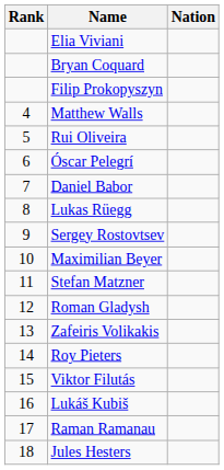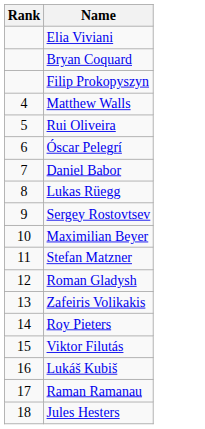 <table class="wikitable sortable" style="text-align:center">
 <tr>
 <th>Rank</th>
 <th>Name</th>
-<th>Nation</th>
 </tr>
 <tr>
 <td></td>
 <td align=left><a href='#'>Elia Viviani</a></td>
-<td align=left></td>
 </tr>
 <tr>
 <td></td>
 <td align=left><a href='#'>Bryan Coquard</a></td>
-<td align=left></td>
 </tr>
 <tr>
 <td></td>
 <td align=left><a href='#'>Filip Prokopyszyn</a></td>
-<td align=left></td>
 </tr>
 <tr>
 <td>4</td>
 <td align=left><a href='#'>Matthew Walls</a></td>
-<td align=left></td>
 </tr>
 <tr>
 <td>5</td>
 <td align=left><a href='#'>Rui Oliveira</a></td>
-<td align=left></td>
 </tr>
 <tr>
 <td>6</td>
 <td align=left><a href='#'>Óscar Pelegrí</a></td>
-<td align=left></td>
 </tr>
 <tr>
 <td>7</td>
 <td align=left><a href='#'>Daniel Babor</a></td>
-<td align=left></td>
 </tr>
 <tr>
 <td>8</td>
 <td align=left><a href='#'>Lukas Rüegg</a></td>
-<td align=left></td>
 </tr>
 <tr>
 <td>9</td>
 <td align=left><a href='#'>Sergey Rostovtsev</a></td>
-<td align=left></td>
 </tr>
 <tr>
 <td>10</td>
 <td align=left><a href='#'>Maximilian Beyer</a></td>
-<td align=left></td>
 </tr>
 <tr>
 <td>11</td>
 <td align=left><a href='#'>Stefan Matzner</a></td>
-<td align=left></td>
 </tr>
 <tr>
 <td>12</td>
 <td align=left><a href='#'>Roman Gladysh</a></td>
-<td align=left></td>
 </tr>
 <tr>
 <td>13</td>
 <td align=left><a href='#'>Zafeiris Volikakis</a></td>
-<td align=left></td>
 </tr>
 <tr>
 <td>14</td>
 <td align=left><a href='#'>Roy Pieters</a></td>
-<td align=left></td>
 </tr>
 <tr>
 <td>15</td>
 <td align=left><a href='#'>Viktor Filutás</a></td>
-<td align=left></td>
 </tr>
 <tr>
 <td>16</td>
 <td align=left><a href='#'>Lukáš Kubiš</a></td>
-<td align=left></td>
 </tr>
 <tr>
 <td>17</td>
 <td align=left><a href='#'>Raman Ramanau</a></td>
-<td align=left></td>
 </tr>
 <tr>
 <td>18</td>
 <td align=left><a href='#'>Jules Hesters</a></td>
-<td align=left></td>
 </tr>
 </table>
